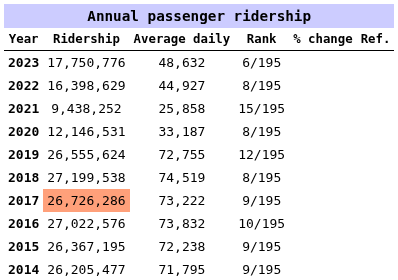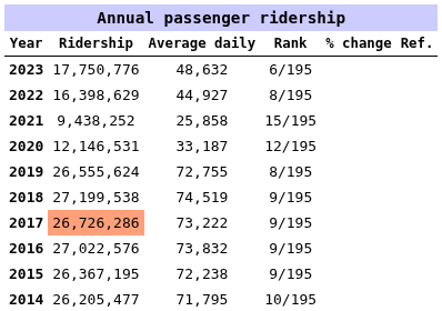 <table class="toccolours" cellpadding="4" cellspacing="0" style="text-align:right;">
 <tr>
 <th colspan="6"  style="background-color:#ccf; background-color:#ccf; font-size:110%; text-align:center;">Annual passenger ridership</th>
 </tr>
 <tr style="font-size:95%; text-align:center">
 <th style="border-bottom:1px solid black">Year</th>
 <th style="border-bottom:1px solid black">Ridership</th>
 <th style="border-bottom:1px solid black">Average daily</th>
 <th style="border-bottom:1px solid black">Rank</th>
 <th style="border-bottom:1px solid black">% change</th>
 <th style="border-bottom:1px solid black">Ref.</th>
 </tr>
 <tr style="text-align:center;">
 <td><strong>2023</strong></td>
 <td>17,750,776</td>
 <td>48,632</td>
 <td>6/195</td>
 <td></td>
 <td></td>
 </tr>
 <tr>
 </tr>
 <tr style="text-align:center;">
 <td><strong>2022</strong></td>
 <td>16,398,629</td>
 <td>44,927</td>
 <td>8/195</td>
 <td></td>
 <td></td>
 </tr>
 <tr style="text-align:center;">
 <td><strong>2021</strong></td>
 <td>9,438,252</td>
 <td>25,858</td>
 <td>15/195</td>
 <td></td>
 <td></td>
 </tr>
 <tr style="text-align:center;">
 <td><strong>2020</strong></td>
 <td>12,146,531</td>
 <td>33,187</td>
-<td>8/195</td>
+<td>12/195</td>
 <td></td>
 <td></td>
 </tr>
 <tr style="text-align:center;">
 <td><strong>2019</strong></td>
 <td>26,555,624</td>
 <td>72,755</td>
-<td>12/195</td>
+<td>8/195</td>
 <td></td>
 <td></td>
 </tr>
 <tr style="text-align:center;">
 <td><strong>2018</strong></td>
 <td>27,199,538</td>
 <td>74,519</td>
-<td>8/195</td>
+<td>9/195</td>
 <td></td>
 <td></td>
 </tr>
 <tr style="text-align:center;">
 <td><strong>2017</strong></td>
 <td style="background: lightsalmon;">26,726,286</td>
 <td>73,222</td>
 <td>9/195</td>
 <td></td>
 <td></td>
 </tr>
 <tr style="text-align:center;">
 <td><strong>2016</strong></td>
 <td>27,022,576</td>
 <td>73,832</td>
-<td>10/195</td>
+<td>9/195</td>
 <td></td>
 <td></td>
 </tr>
 <tr style="text-align:center;">
 <td><strong>2015</strong></td>
 <td>26,367,195</td>
 <td>72,238</td>
 <td>9/195</td>
 <td></td>
 <td></td>
 </tr>
 <tr style="text-align:center;">
 <td><strong>2014</strong></td>
 <td>26,205,477</td>
 <td>71,795</td>
-<td>9/195</td>
+<td>10/195</td>
 <td></td>
 <td></td>
 </tr>
 </table>
